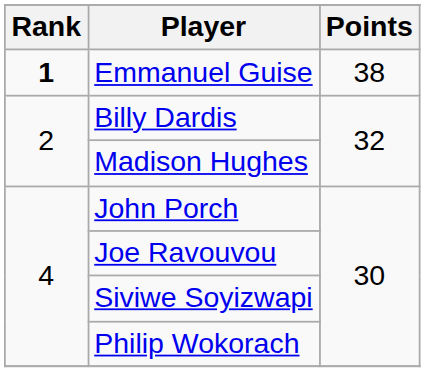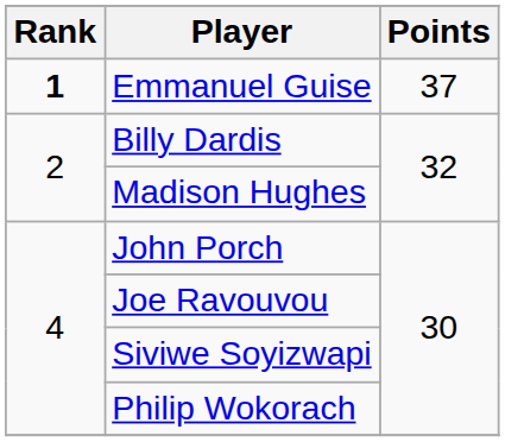 <table class="wikitable sortable">
 <tr>
 </tr>
 <tr>
 <th>Rank</th>
 <th>Player</th>
 <th>Points</th>
 </tr>
 <tr>
 <td align=center><strong>1</strong></td>
 <td> <a href='#'>Emmanuel Guise</a></td>
-<td align=center>38</td>
+<td align=center>37</td>
 </tr>
 <tr>
 <td align=center rowspan=2>2</td>
 <td> <a href='#'>Billy Dardis</a></td>
 <td align=center rowspan=2>32</td>
 </tr>
 <tr>
 <td> <a href='#'>Madison Hughes</a></td>
 </tr>
 <tr>
 <td align=center rowspan=4>4</td>
 <td> <a href='#'>John Porch</a></td>
 <td align=center rowspan=4>30</td>
 </tr>
 <tr>
 <td> <a href='#'>Joe Ravouvou</a></td>
 </tr>
 <tr>
 <td> <a href='#'>Siviwe Soyizwapi</a></td>
 </tr>
 <tr>
 <td> <a href='#'>Philip Wokorach</a></td>
 </tr>
 <tr>
 </tr>
 </table>
